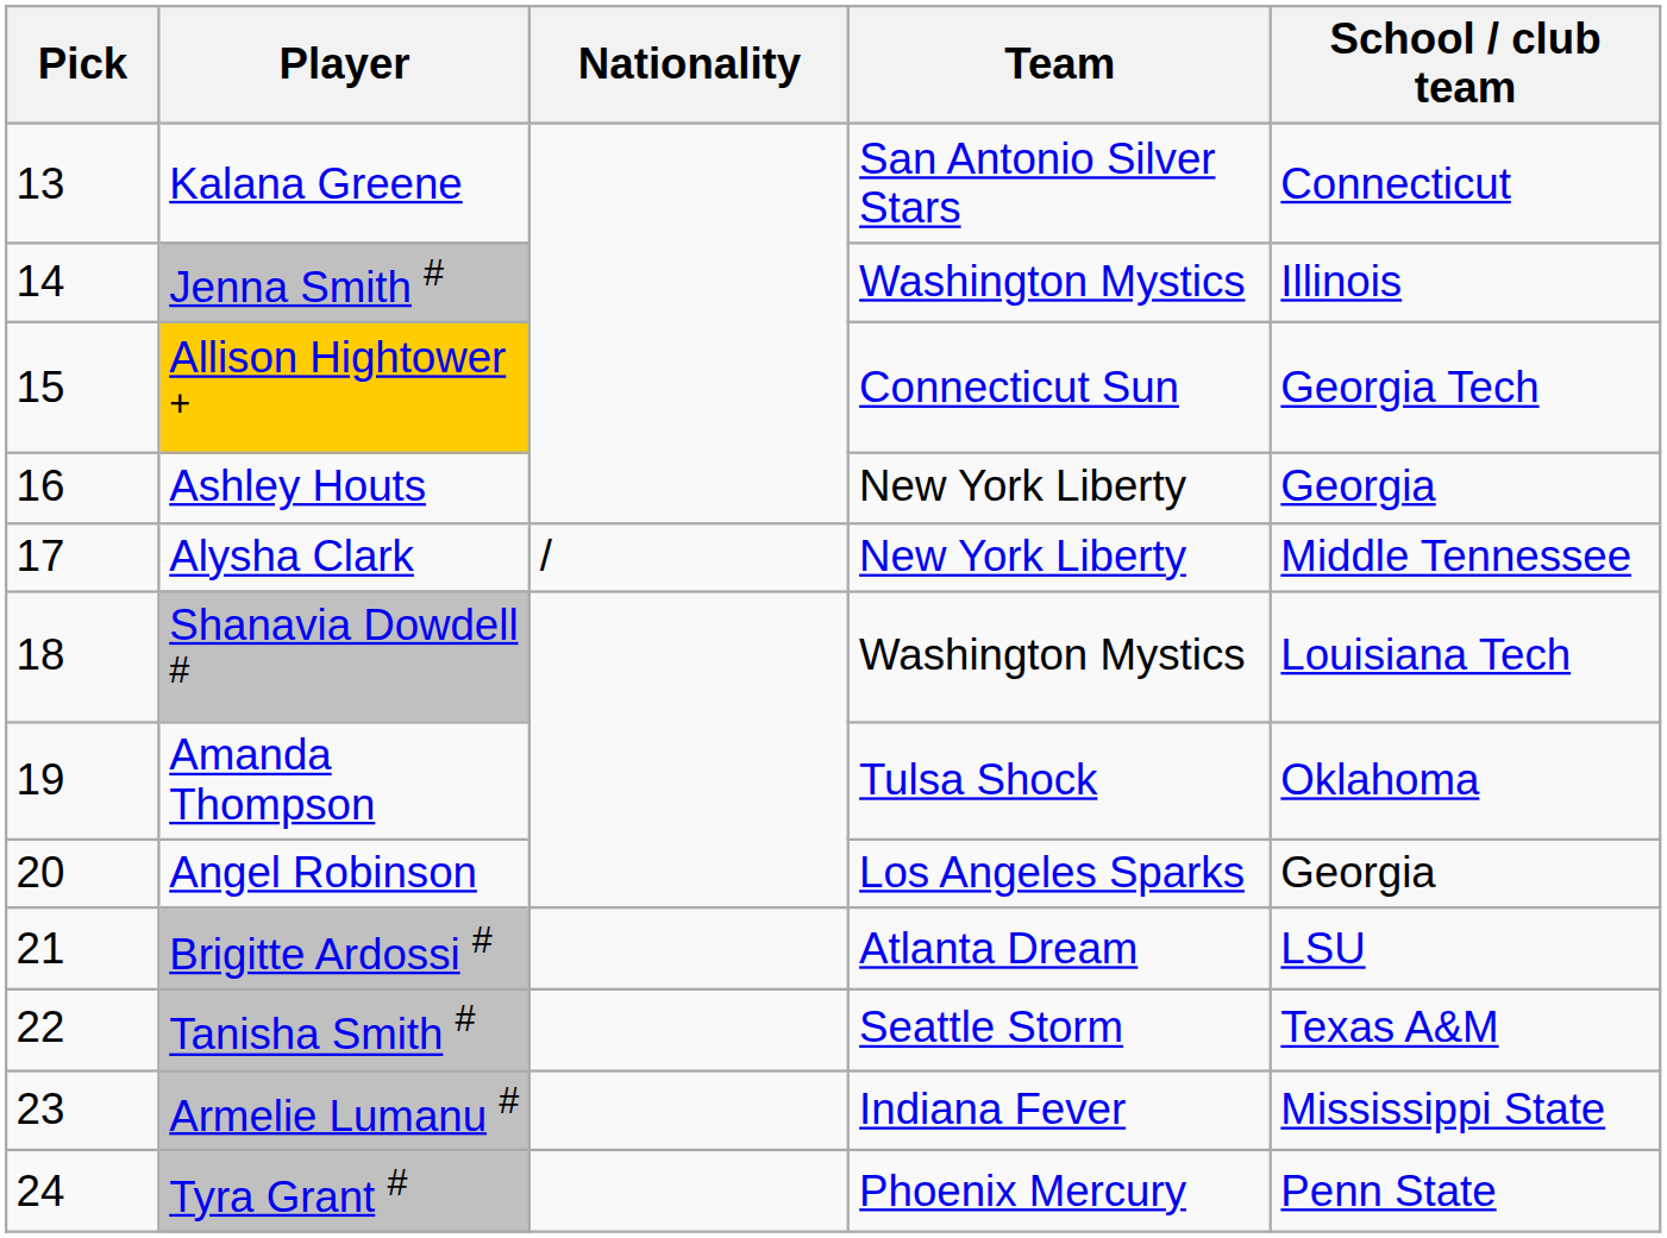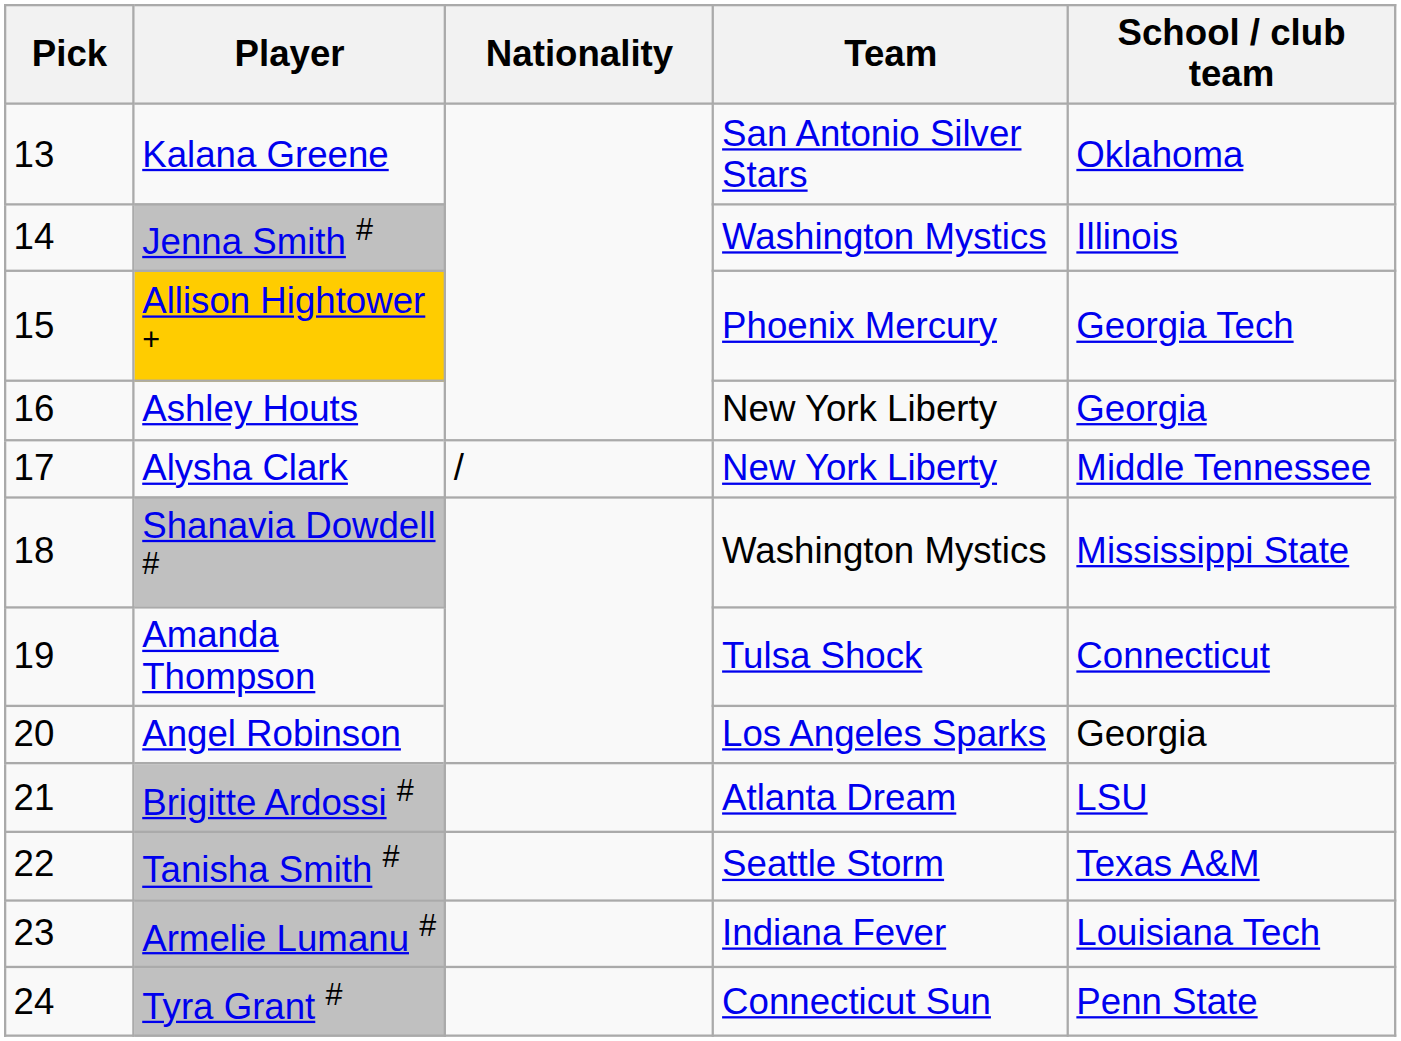 <table class="wikitable sortable">
 <tr>
 <th width=100>Pick</th>
 <th width=300>Player</th>
 <th width=200>Nationality</th>
 <th width=350>Team</th>
 <th width=300>School / club team</th>
 </tr>
 <tr>
 <td>13</td>
 <td><a href='#'>Kalana Greene</a></td>
 <td rowspan=4></td>
 <td><a href='#'>San Antonio Silver Stars</a></td>
-<td><a href='#'>Connecticut</a></td>
+<td><a href='#'>Oklahoma</a></td>
 </tr>
 <tr>
 <td>14</td>
 <td bgcolor=#C0C0C0><a href='#'>Jenna Smith</a> <sup>#</sup></td>
 <td><a href='#'>Washington Mystics</a> </td>
 <td><a href='#'>Illinois</a></td>
 </tr>
 <tr>
 <td>15</td>
 <td bgcolor=#FFCC00><a href='#'>Allison Hightower</a> <sup>+</sup></td>
-<td><a href='#'>Connecticut Sun</a></td>
+<td><a href='#'>Phoenix Mercury</a></td>
 <td><a href='#'>Georgia Tech</a></td>
 </tr>
 <tr>
 <td>16</td>
 <td><a href='#'>Ashley Houts</a></td>
 <td>New York Liberty </td>
 <td><a href='#'>Georgia</a></td>
 </tr>
 <tr>
 <td>17</td>
 <td><a href='#'>Alysha Clark</a></td>
 <td> / </td>
 <td><a href='#'>New York Liberty</a></td>
 <td><a href='#'>Middle Tennessee</a></td>
 </tr>
 <tr>
 <td>18</td>
 <td bgcolor=#C0C0C0><a href='#'>Shanavia Dowdell</a> <sup>#</sup></td>
 <td rowspan=3></td>
 <td>Washington Mystics</td>
-<td><a href='#'>Louisiana Tech</a></td>
+<td><a href='#'>Mississippi State</a></td>
 </tr>
 <tr>
 <td>19</td>
 <td><a href='#'>Amanda Thompson</a></td>
 <td><a href='#'>Tulsa Shock</a></td>
-<td><a href='#'>Oklahoma</a></td>
+<td><a href='#'>Connecticut</a></td>
 </tr>
 <tr>
 <td>20</td>
 <td><a href='#'>Angel Robinson</a></td>
 <td><a href='#'>Los Angeles Sparks</a></td>
 <td>Georgia</td>
 </tr>
 <tr>
 <td>21</td>
 <td bgcolor=#C0C0C0><a href='#'>Brigitte Ardossi</a> <sup>#</sup></td>
 <td></td>
 <td><a href='#'>Atlanta Dream</a></td>
 <td><a href='#'>LSU</a></td>
 </tr>
 <tr>
 <td>22</td>
 <td bgcolor=#C0C0C0><a href='#'>Tanisha Smith</a> <sup>#</sup></td>
 <td></td>
 <td><a href='#'>Seattle Storm</a></td>
 <td><a href='#'>Texas A&M</a></td>
 </tr>
 <tr>
 <td>23</td>
 <td bgcolor=#C0C0C0><a href='#'>Armelie Lumanu</a> <sup>#</sup></td>
 <td></td>
 <td><a href='#'>Indiana Fever</a></td>
-<td><a href='#'>Mississippi State</a></td>
+<td><a href='#'>Louisiana Tech</a></td>
 </tr>
 <tr>
 <td>24</td>
 <td bgcolor=#C0C0C0><a href='#'>Tyra Grant</a> <sup>#</sup></td>
 <td></td>
-<td><a href='#'>Phoenix Mercury</a></td>
+<td><a href='#'>Connecticut Sun</a></td>
 <td><a href='#'>Penn State</a></td>
 </tr>
 </table>
